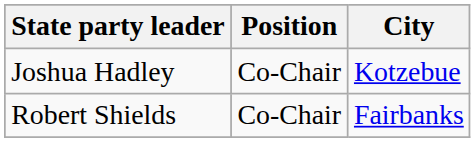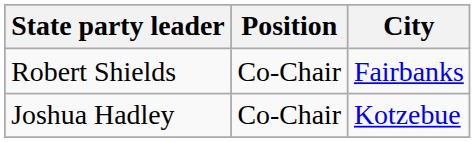 <table class="wikitable">
 <tr>
 <th>State party leader</th>
 <th>Position</th>
 <th>City</th>
 </tr>
 <tr>
+<td>Robert Shields</td>
+<td>Co-Chair</td>
+<td><a href='#'>Fairbanks</a></td>
+</tr>
+<tr>
 <td>Joshua Hadley</td>
 <td>Co-Chair</td>
 <td><a href='#'>Kotzebue</a></td>
 </tr>
-<tr>
-<td>Robert Shields</td>
-<td>Co-Chair</td>
-<td><a href='#'>Fairbanks</a></td>
-</tr>
 </table>
